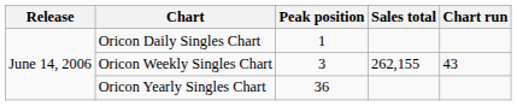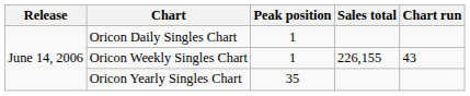 <table class="wikitable">
 <tr>
 <th>Release</th>
 <th>Chart</th>
 <th>Peak position</th>
 <th>Sales total</th>
 <th>Chart run</th>
 </tr>
 <tr>
 <td rowspan="3">June 14, 2006</td>
 <td>Oricon Daily Singles Chart</td>
 <td align="center">1</td>
 <td></td>
 <td></td>
 </tr>
 <tr>
 <td>Oricon Weekly Singles Chart</td>
-<td align="center">3</td>
-<td>262,155</td>
+<td align="center">1</td>
+<td>226,155</td>
 <td>43</td>
 </tr>
 <tr>
 <td>Oricon Yearly Singles Chart</td>
-<td align="center">36</td>
+<td align="center">35</td>
 <td></td>
 <td></td>
 </tr>
 </table>
